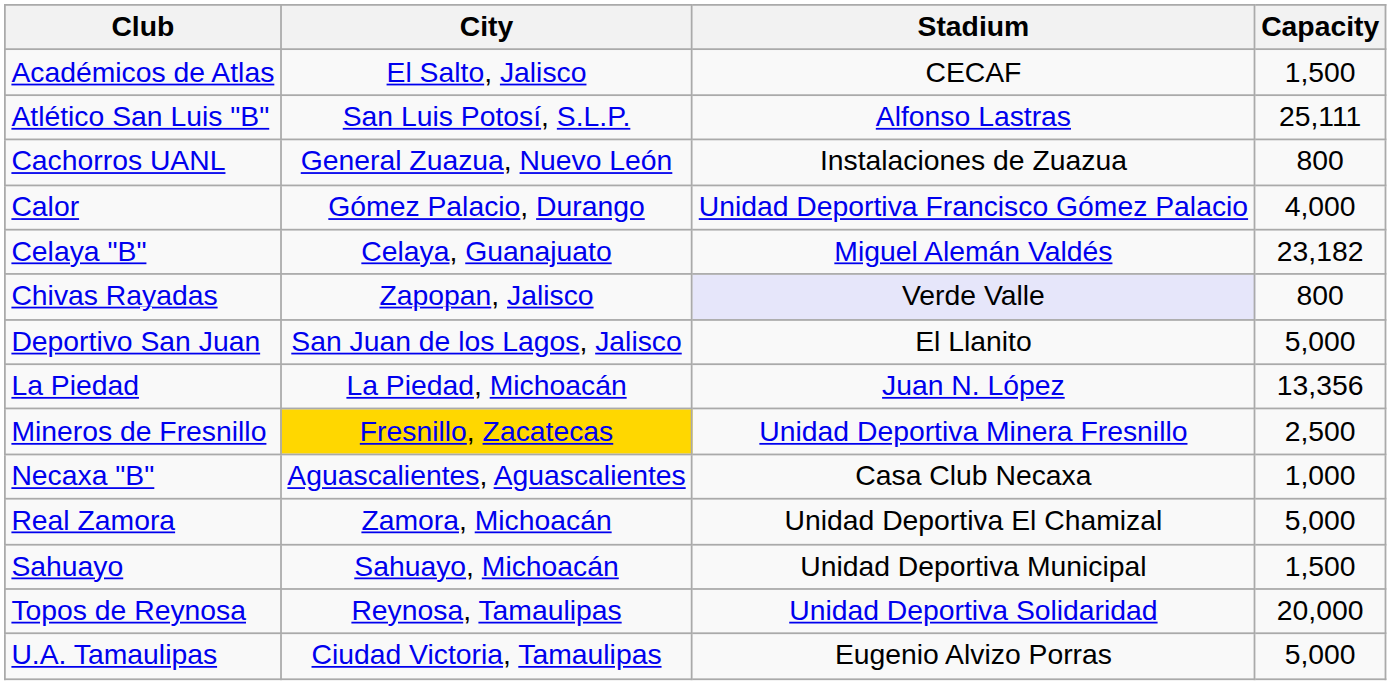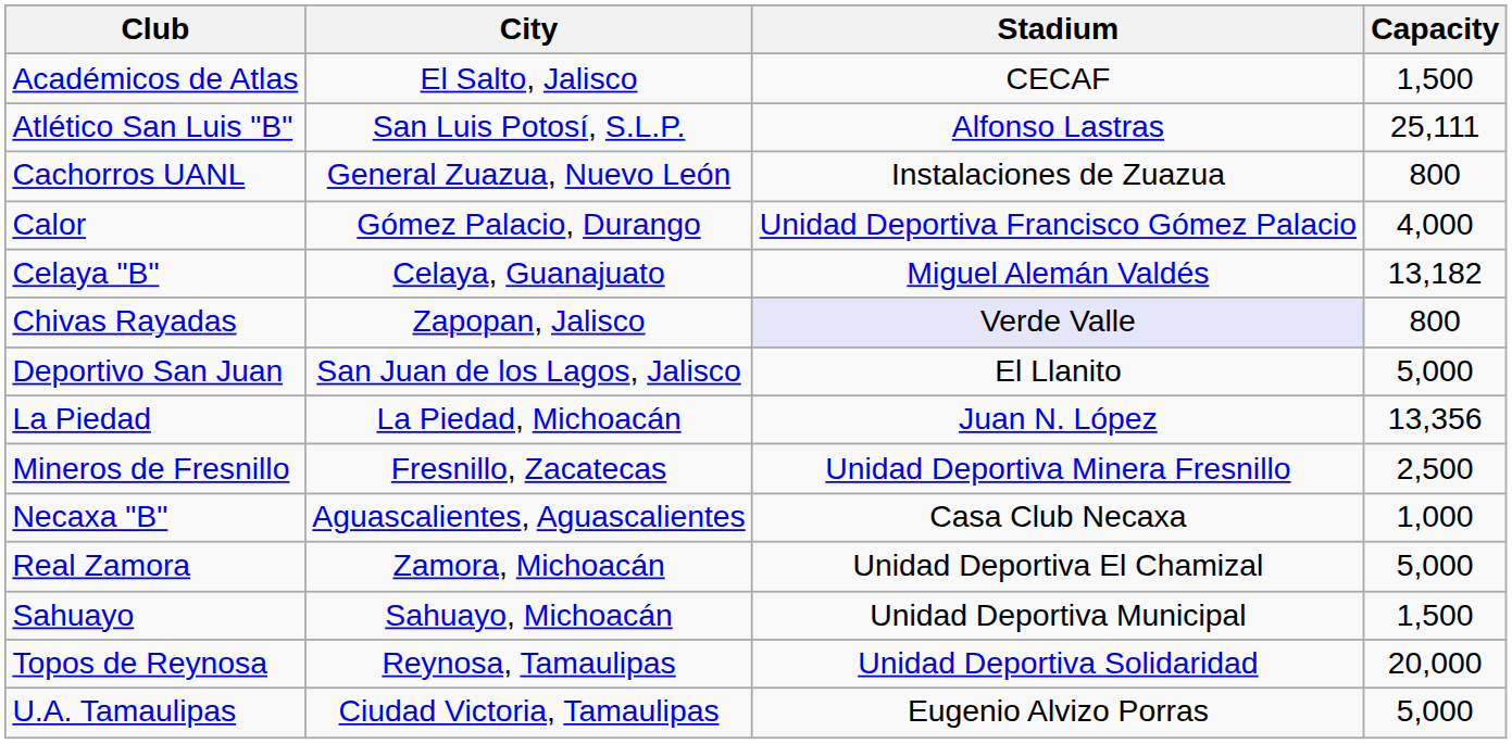 <table class="wikitable sortable" style="text-align: center;">
 <tr>
 <th>Club</th>
 <th>City</th>
 <th>Stadium</th>
 <th>Capacity</th>
 </tr>
 <tr>
 <td align="left"><a href='#'>Académicos de Atlas</a></td>
 <td><a href='#'>El Salto</a>, <a href='#'>Jalisco</a></td>
 <td>CECAF</td>
 <td>1,500</td>
 </tr>
 <tr>
 <td align="left"><a href='#'>Atlético San Luis "B"</a></td>
 <td><a href='#'>San Luis Potosí</a>, <a href='#'>S.L.P.</a></td>
 <td><a href='#'>Alfonso Lastras</a></td>
 <td>25,111</td>
 </tr>
 <tr>
 <td align="left"><a href='#'>Cachorros UANL</a></td>
 <td><a href='#'>General Zuazua</a>, <a href='#'>Nuevo León</a></td>
 <td>Instalaciones de Zuazua</td>
 <td>800</td>
 </tr>
 <tr>
 <td align="left"><a href='#'>Calor</a></td>
 <td><a href='#'>Gómez Palacio</a>, <a href='#'>Durango</a></td>
 <td><a href='#'>Unidad Deportiva Francisco Gómez Palacio</a></td>
 <td>4,000</td>
 </tr>
 <tr>
 <td align="left"><a href='#'>Celaya "B"</a></td>
 <td><a href='#'>Celaya</a>, <a href='#'>Guanajuato</a></td>
 <td><a href='#'>Miguel Alemán Valdés</a></td>
-<td>23,182</td>
+<td>13,182</td>
 </tr>
 <tr>
 <td align="left"><a href='#'>Chivas Rayadas</a></td>
 <td><a href='#'>Zapopan</a>, <a href='#'>Jalisco</a></td>
 <td style="background: lavender;">Verde Valle</td>
 <td>800</td>
 </tr>
 <tr>
 <td align="left"><a href='#'>Deportivo San Juan</a></td>
 <td><a href='#'>San Juan de los Lagos</a>, <a href='#'>Jalisco</a></td>
 <td>El Llanito</td>
 <td>5,000</td>
 </tr>
 <tr>
 <td align="left"><a href='#'>La Piedad</a></td>
 <td><a href='#'>La Piedad</a>, <a href='#'>Michoacán</a></td>
 <td><a href='#'>Juan N. López</a></td>
 <td>13,356</td>
 </tr>
 <tr>
 <td align="left"><a href='#'>Mineros de Fresnillo</a></td>
-<td style="background: gold;"><a href='#'>Fresnillo</a>, <a href='#'>Zacatecas</a></td>
+<td><a href='#'>Fresnillo</a>, <a href='#'>Zacatecas</a></td>
 <td><a href='#'>Unidad Deportiva Minera Fresnillo</a></td>
 <td>2,500</td>
 </tr>
 <tr>
 <td align="left"><a href='#'>Necaxa "B"</a></td>
 <td><a href='#'>Aguascalientes</a>, <a href='#'>Aguascalientes</a></td>
 <td>Casa Club Necaxa</td>
 <td>1,000</td>
 </tr>
 <tr>
 <td align="left"><a href='#'>Real Zamora</a></td>
 <td><a href='#'>Zamora</a>, <a href='#'>Michoacán</a></td>
 <td>Unidad Deportiva El Chamizal</td>
 <td>5,000</td>
 </tr>
 <tr>
 <td align="left"><a href='#'>Sahuayo</a></td>
 <td><a href='#'>Sahuayo</a>, <a href='#'>Michoacán</a></td>
 <td>Unidad Deportiva Municipal</td>
 <td>1,500</td>
 </tr>
 <tr>
 <td align="left"><a href='#'>Topos de Reynosa</a></td>
 <td><a href='#'>Reynosa</a>, <a href='#'>Tamaulipas</a></td>
 <td><a href='#'>Unidad Deportiva Solidaridad</a></td>
 <td>20,000</td>
 </tr>
 <tr>
 <td align="left"><a href='#'>U.A. Tamaulipas</a></td>
 <td><a href='#'>Ciudad Victoria</a>, <a href='#'>Tamaulipas</a></td>
 <td>Eugenio Alvizo Porras</td>
 <td>5,000</td>
 </tr>
 </table>
